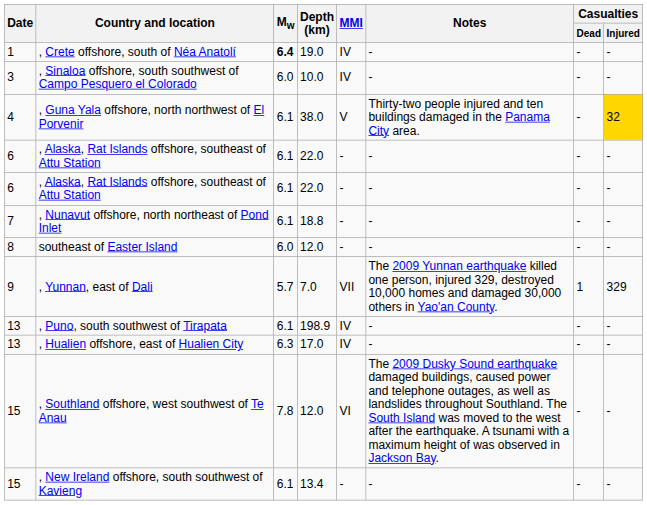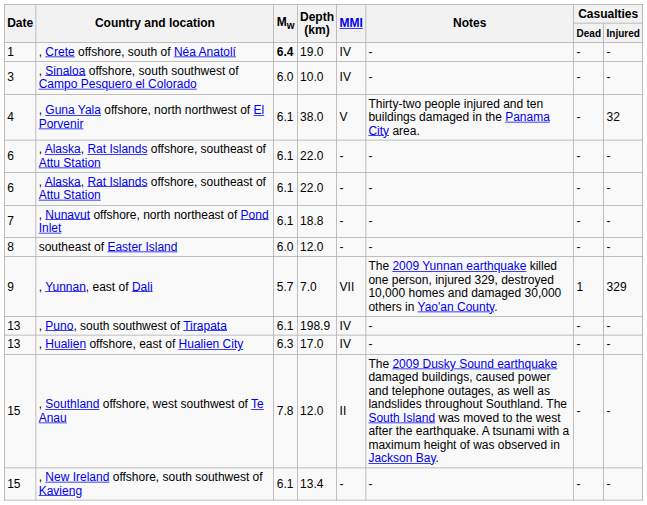 <table class="wikitable sortable" style="border:1px black; margin-left:1em;">
 <tr>
 <th rowspan="2">Date</th>
 <th rowspan="2" style="width: 310px">Country and location</th>
 <th rowspan="2">M<sub>w</sub></th>
 <th rowspan="2">Depth<br>(km)</th>
 <th rowspan="2"><a href='#'>MMI</a></th>
 <th rowspan="2" class="unsortable">Notes</th>
 <th colspan="2">Casualties</th>
 </tr>
 <tr>
 <th><small>Dead</small></th>
 <th><small>Injured</small></th>
 </tr>
 <tr>
 <td>1</td>
 <td>, <a href='#'>Crete</a> offshore,  south of <a href='#'>Néa Anatolí</a></td>
 <td><strong>6.4</strong></td>
 <td>19.0</td>
 <td>IV</td>
 <td>-</td>
 <td>-</td>
 <td>-</td>
 </tr>
 <tr>
 <td>3</td>
 <td>, <a href='#'>Sinaloa</a> offshore,  south southwest of <a href='#'>Campo Pesquero el Colorado</a></td>
 <td>6.0</td>
 <td>10.0</td>
 <td>IV</td>
 <td>-</td>
 <td>-</td>
 <td>-</td>
 </tr>
 <tr>
 <td>4</td>
 <td>, <a href='#'>Guna Yala</a> offshore,  north northwest of <a href='#'>El Porvenir</a></td>
 <td>6.1</td>
 <td>38.0</td>
 <td>V</td>
 <td>Thirty-two people injured and ten buildings damaged in the <a href='#'>Panama City</a> area.</td>
 <td>-</td>
-<td style="background: gold;">32</td>
+<td>32</td>
 </tr>
 <tr>
 <td>6</td>
 <td>, <a href='#'>Alaska</a>, <a href='#'>Rat Islands</a> offshore,  southeast of <a href='#'>Attu Station</a></td>
 <td>6.1</td>
 <td>22.0</td>
 <td>-</td>
 <td>-</td>
 <td>-</td>
 <td>-</td>
 </tr>
 <tr>
 <td>6</td>
 <td>, <a href='#'>Alaska</a>, <a href='#'>Rat Islands</a> offshore,  southeast of <a href='#'>Attu Station</a></td>
 <td>6.1</td>
 <td>22.0</td>
 <td>-</td>
 <td>-</td>
 <td>-</td>
 <td>-</td>
 </tr>
 <tr>
 <td>7</td>
 <td>, <a href='#'>Nunavut</a> offshore,  north northeast of <a href='#'>Pond Inlet</a></td>
 <td>6.1</td>
 <td>18.8</td>
 <td>-</td>
 <td>-</td>
 <td>-</td>
 <td>-</td>
 </tr>
 <tr>
 <td>8</td>
 <td>southeast of <a href='#'>Easter Island</a></td>
 <td>6.0</td>
 <td>12.0</td>
 <td>-</td>
 <td>-</td>
 <td>-</td>
 <td>-</td>
 </tr>
 <tr>
 <td>9</td>
 <td>, <a href='#'>Yunnan</a>,  east of <a href='#'>Dali</a></td>
 <td>5.7</td>
 <td>7.0</td>
 <td>VII</td>
 <td>The <a href='#'>2009 Yunnan earthquake</a> killed one person, injured 329, destroyed 10,000 homes and damaged 30,000 others in <a href='#'>Yao'an County</a>.</td>
 <td>1</td>
 <td>329</td>
 </tr>
 <tr>
 <td>13</td>
 <td>, <a href='#'>Puno</a>,  south southwest of <a href='#'>Tirapata</a></td>
 <td>6.1</td>
 <td>198.9</td>
 <td>IV</td>
 <td>-</td>
 <td>-</td>
 <td>-</td>
 </tr>
 <tr>
 <td>13</td>
 <td>, <a href='#'>Hualien</a> offshore,  east of <a href='#'>Hualien City</a></td>
 <td>6.3</td>
 <td>17.0</td>
 <td>IV</td>
 <td>-</td>
 <td>-</td>
 <td>-</td>
 </tr>
 <tr>
 <td>15</td>
 <td>, <a href='#'>Southland</a> offshore,  west southwest of <a href='#'>Te Anau</a></td>
 <td>7.8</td>
 <td>12.0</td>
-<td>VI</td>
+<td>II</td>
 <td>The <a href='#'>2009 Dusky Sound earthquake</a> damaged buildings, caused power and telephone outages, as well as landslides throughout Southland. The <a href='#'>South Island</a> was moved  to the west after the earthquake. A tsunami with a maximum height of  was observed in <a href='#'>Jackson Bay</a>.</td>
 <td>-</td>
 <td>-</td>
 </tr>
 <tr>
 <td>15</td>
 <td>, <a href='#'>New Ireland</a> offshore,  south southwest of <a href='#'>Kavieng</a></td>
 <td>6.1</td>
 <td>13.4</td>
 <td>-</td>
 <td>-</td>
 <td>-</td>
 <td>-</td>
 </tr>
 </table>
